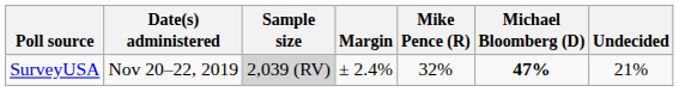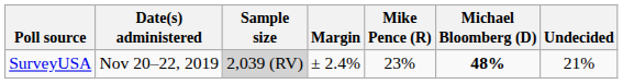 <table class="wikitable" style="font-size:90%;text-align:center;">
 <tr valign=bottom style="font-size:90%;">
 <th>Poll source</th>
 <th>Date(s)<br>administered</th>
 <th>Sample<br>size</th>
 <th>Margin<br></th>
 <th>Mike<br>Pence (R)</th>
 <th>Michael<br>Bloomberg (D)</th>
 <th>Undecided</th>
 </tr>
 <tr>
 <td style="text-align:left;"><a href='#'>SurveyUSA</a></td>
 <td>Nov 20–22, 2019</td>
 <td style="background: lightgrey;">2,039 (RV)</td>
 <td>± 2.4%</td>
-<td>32%</td>
-<td><strong>47%</strong></td>
+<td>23%</td>
+<td><strong>48%</strong></td>
 <td>21%</td>
 </tr>
 </table>
